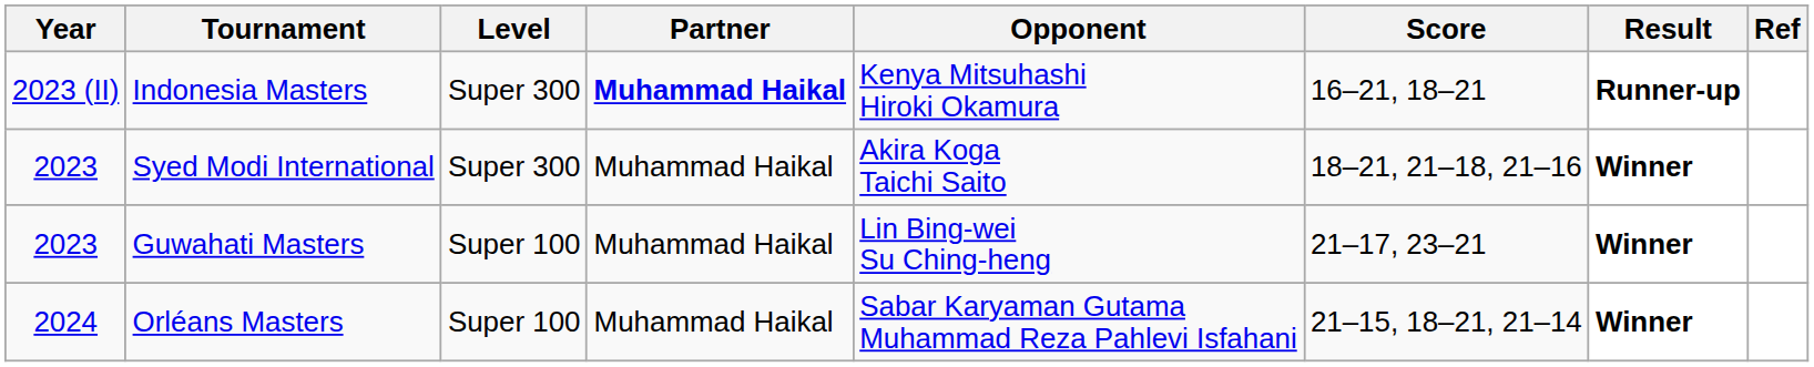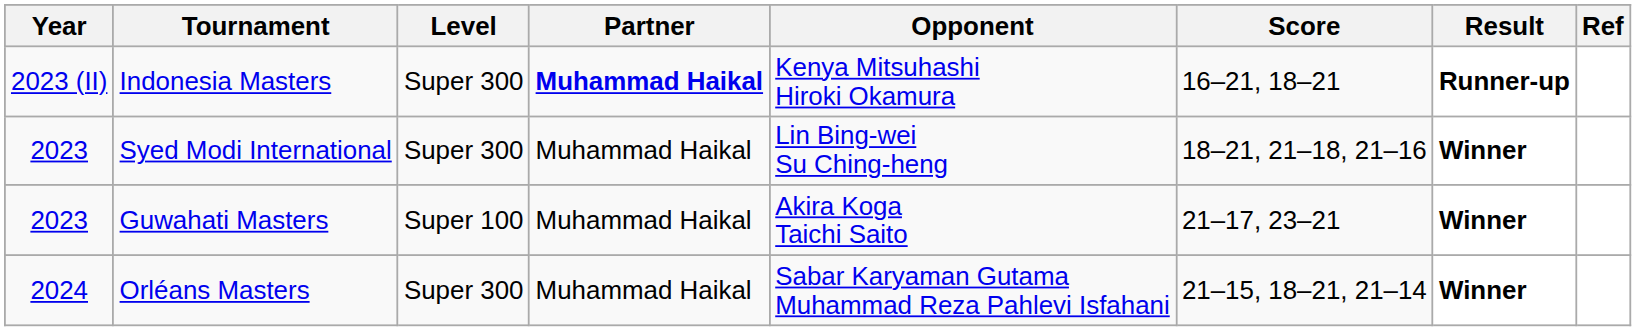 <table class="sortable wikitable" style="font-size: 90%;">
 <tr>
 <th>Year</th>
 <th>Tournament</th>
 <th>Level</th>
 <th>Partner</th>
 <th>Opponent</th>
 <th>Score</th>
 <th>Result</th>
 <th>Ref</th>
 </tr>
 <tr>
 <td align="center"><a href='#'>2023 (II)</a></td>
 <td align="left"><a href='#'>Indonesia Masters</a></td>
 <td align="left">Super 300</td>
 <td align="left"><strong> <a href='#'>Muhammad Haikal</a></strong></td>
 <td align="left"> <a href='#'>Kenya Mitsuhashi</a><br> <a href='#'>Hiroki Okamura</a></td>
 <td align="left">16–21, 18–21</td>
 <td style="text-align:left; background:white"> <strong>Runner-up</strong></td>
 <td style="text-align:center; background:white"></td>
 </tr>
 <tr>
 <td align="center"><a href='#'>2023</a></td>
 <td align="left"><a href='#'>Syed Modi International</a></td>
 <td align="left">Super 300</td>
 <td align="left"> Muhammad Haikal</td>
-<td align="left"> <a href='#'>Akira Koga</a><br> <a href='#'>Taichi Saito</a></td>
+<td align="left"> <a href='#'>Lin Bing-wei</a><br> <a href='#'>Su Ching-heng</a></td>
 <td align="left">18–21, 21–18, 21–16</td>
 <td style="text-align:left; background:white"> <strong>Winner</strong></td>
 <td style="text-align:center; background:white"></td>
 </tr>
 <tr>
 <td align="center"><a href='#'>2023</a></td>
 <td align="left"><a href='#'>Guwahati Masters</a></td>
 <td align="left">Super 100</td>
 <td align="left"> Muhammad Haikal</td>
-<td align="left"> <a href='#'>Lin Bing-wei</a><br> <a href='#'>Su Ching-heng</a></td>
+<td align="left"> <a href='#'>Akira Koga</a><br> <a href='#'>Taichi Saito</a></td>
 <td align="left">21–17, 23–21</td>
 <td style="text-align:left; background:white"> <strong>Winner</strong></td>
 <td style="text-align:center; background:white"></td>
 </tr>
 <tr>
 <td align="center"><a href='#'>2024</a></td>
 <td align="left"><a href='#'>Orléans Masters</a></td>
-<td align="left">Super 100</td>
+<td align="left">Super 300</td>
 <td align="left"> Muhammad Haikal</td>
 <td align="left"> <a href='#'>Sabar Karyaman Gutama</a><br> <a href='#'>Muhammad Reza Pahlevi Isfahani</a></td>
 <td align="left">21–15, 18–21, 21–14</td>
 <td style="text-align:left; background:white"> <strong>Winner</strong></td>
 <td style="text-align:center; background:white"></td>
 </tr>
 </table>
